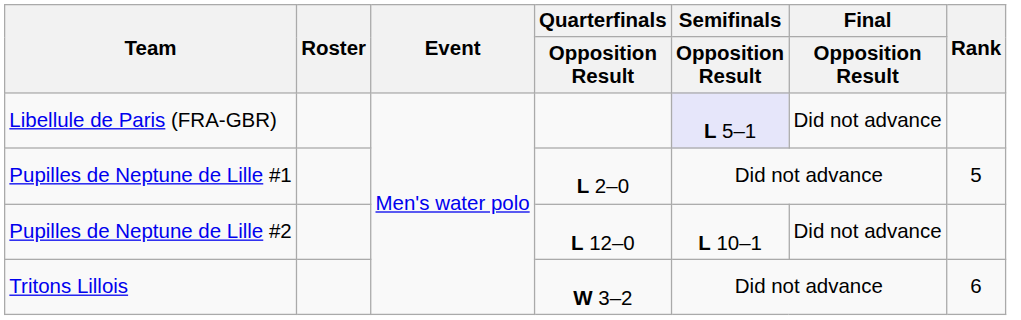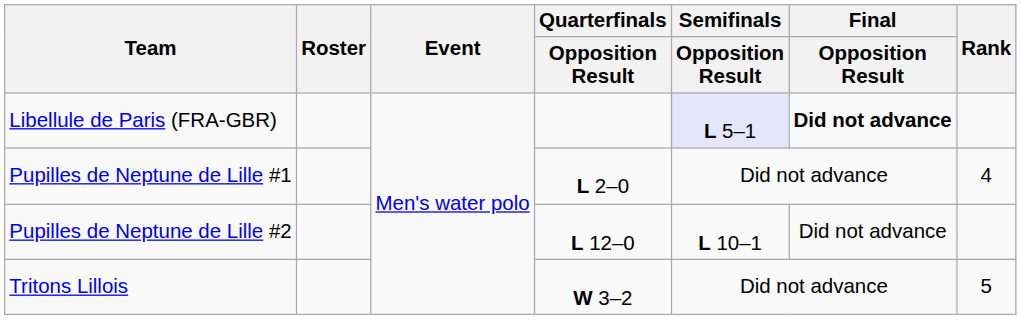 <table class=wikitable>
 <tr>
 <th rowspan=2>Team</th>
 <th rowspan=2>Roster</th>
 <th rowspan=2>Event</th>
 <th>Quarterfinals</th>
 <th>Semifinals</th>
 <th>Final</th>
 <th rowspan=2>Rank</th>
 </tr>
 <tr>
 <th>Opposition <br> Result</th>
 <th>Opposition <br> Result</th>
 <th>Opposition <br> Result</th>
 </tr>
 <tr align=center>
 <td align=left><a href='#'>Libellule de Paris</a> (FRA-GBR)</td>
 <td align=left></td>
 <td rowspan=4><a href='#'>Men's water polo</a></td>
 <td></td>
 <td style="background: lavender;"> <br> <strong>L</strong> 5–1</td>
-<td>Did not advance</td>
+<td><strong>Did not advance</strong></td>
 <td></td>
 </tr>
 <tr align=center>
 <td align=left><a href='#'>Pupilles de Neptune de Lille</a> #1</td>
 <td align=left></td>
 <td> <br> <strong>L</strong> 2–0</td>
 <td colspan=2>Did not advance</td>
-<td>5</td>
+<td>4</td>
 </tr>
 <tr align=center>
 <td align=left><a href='#'>Pupilles de Neptune de Lille</a> #2</td>
 <td align=left></td>
 <td> <br> <strong>L</strong> 12–0</td>
 <td> <br> <strong>L</strong> 10–1</td>
 <td>Did not advance</td>
 <td></td>
 </tr>
 <tr align=center>
 <td align=left><a href='#'>Tritons Lillois</a></td>
 <td align=left></td>
 <td> <br> <strong>W</strong> 3–2</td>
 <td colspan=2>Did not advance</td>
-<td>6</td>
+<td>5</td>
 </tr>
 </table>
